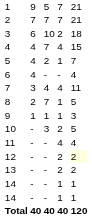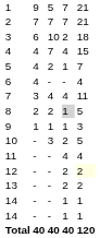 <table>
 <tr>
 <td>1</td>
 <td align=left></td>
 <td>9</td>
 <td>5</td>
 <td>7</td>
 <td>21</td>
 </tr>
 <tr>
 <td>2</td>
 <td align=left></td>
 <td>7</td>
 <td>7</td>
 <td>7</td>
 <td>21</td>
 </tr>
 <tr>
 <td>3</td>
 <td align=left></td>
 <td>6</td>
 <td>10</td>
 <td>2</td>
 <td>18</td>
 </tr>
 <tr>
 <td>4</td>
 <td align=left></td>
 <td>4</td>
 <td>7</td>
 <td>4</td>
 <td>15</td>
 </tr>
 <tr>
 <td>5</td>
 <td align=left></td>
 <td>4</td>
 <td>2</td>
 <td>1</td>
 <td>7</td>
 </tr>
 <tr>
 <td>6</td>
 <td align=left></td>
 <td>4</td>
 <td>-</td>
 <td>-</td>
 <td>4</td>
 </tr>
 <tr>
 <td>7</td>
 <td align=left></td>
 <td>3</td>
 <td>4</td>
 <td>4</td>
 <td>11</td>
 </tr>
 <tr>
 <td>8</td>
 <td align=left></td>
 <td>2</td>
-<td>7</td>
-<td>1</td>
+<td>2</td>
+<td style="background: lightgrey;">1</td>
 <td>5</td>
 </tr>
 <tr>
 <td>9</td>
 <td align=left></td>
 <td>1</td>
 <td>1</td>
 <td>1</td>
 <td>3</td>
 </tr>
 <tr>
 <td>10</td>
 <td align=left></td>
 <td>-</td>
 <td>3</td>
 <td>2</td>
 <td>5</td>
 </tr>
 <tr>
 <td>11</td>
 <td align=left></td>
 <td>-</td>
 <td>-</td>
 <td>4</td>
 <td>4</td>
 </tr>
 <tr>
 <td>12</td>
 <td align=left></td>
 <td>-</td>
 <td>-</td>
 <td>2</td>
 <td style="background: lightyellow;">2</td>
 </tr>
 <tr>
 <td>13</td>
 <td align=left></td>
 <td>-</td>
 <td>-</td>
 <td>2</td>
 <td>2</td>
 </tr>
 <tr>
 <td>14</td>
 <td align=left></td>
 <td>-</td>
 <td>-</td>
 <td>1</td>
 <td>1</td>
 </tr>
 <tr>
 <td>14</td>
 <td align=left></td>
 <td>-</td>
 <td>-</td>
 <td>1</td>
 <td>1</td>
 </tr>
 <tr>
 <th colspan=2>Total</th>
 <th>40</th>
 <th>40</th>
 <th>40</th>
 <th>120</th>
 </tr>
 </table>
